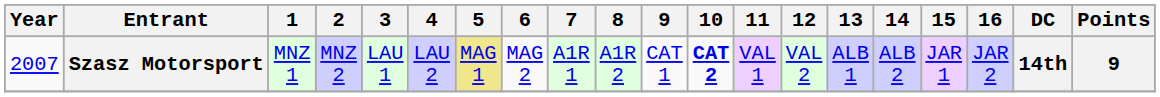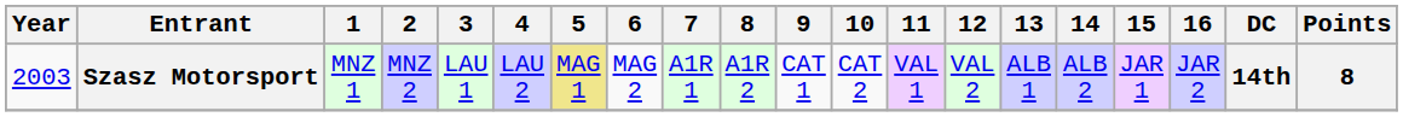 <table class="wikitable" style="text-align:center; font-size:85%">
 <tr>
 <th>Year</th>
 <th>Entrant</th>
 <th>1</th>
 <th>2</th>
 <th>3</th>
 <th>4</th>
 <th>5</th>
 <th>6</th>
 <th>7</th>
 <th>8</th>
 <th>9</th>
 <th>10</th>
 <th>11</th>
 <th>12</th>
 <th>13</th>
 <th>14</th>
 <th>15</th>
 <th>16</th>
 <th>DC</th>
 <th>Points</th>
 </tr>
 <tr>
-<td><a href='#'>2007</a></td>
+<td><a href='#'>2003</a></td>
 <th nowrap>Szasz Motorsport</th>
 <td style="background:#DFFFDF;"><a href='#'>MNZ<br>1</a><br></td>
 <td style="background:#CFCFFF;"><a href='#'>MNZ<br>2</a><br></td>
 <td style="background:#DFFFDF;"><a href='#'>LAU<br>1</a><br></td>
 <td style="background:#CFCFFF;"><a href='#'>LAU<br>2</a><br></td>
 <td style="background: khaki;"><a href='#'>MAG<br>1</a></td>
 <td><a href='#'>MAG<br>2</a></td>
 <td style="background:#DFFFDF;"><a href='#'>A1R<br>1</a><br></td>
 <td style="background:#DFFFDF;"><a href='#'>A1R<br>2</a><br></td>
 <td><a href='#'>CAT<br>1</a></td>
-<td><strong><a href='#'>CAT<br>2</a></strong></td>
+<td><a href='#'>CAT<br>2</a></td>
 <td style="background:#EFCFFF;"><a href='#'>VAL<br>1</a><br></td>
 <td style="background:#DFFFDF;"><a href='#'>VAL<br>2</a><br></td>
 <td style="background:#CFCFFF;"><a href='#'>ALB<br>1</a><br></td>
 <td style="background:#CFCFFF;"><a href='#'>ALB<br>2</a><br></td>
 <td style="background:#EFCFFF;"><a href='#'>JAR<br>1</a><br></td>
 <td style="background:#CFCFFF;"><a href='#'>JAR<br>2</a><br></td>
 <th>14th</th>
-<th>9</th>
+<th>8</th>
 </tr>
 <tr>
 </tr>
 </table>
